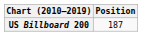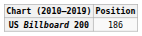 <table class="wikitable plainrowheaders" style="text-align:center">
 <tr>
 <th scope="col">Chart (2010–2019)</th>
 <th scope="col">Position</th>
 </tr>
 <tr>
 <th scope="row">US <em>Billboard</em> 200</th>
-<td>187</td>
+<td>186</td>
 </tr>
 </table>
